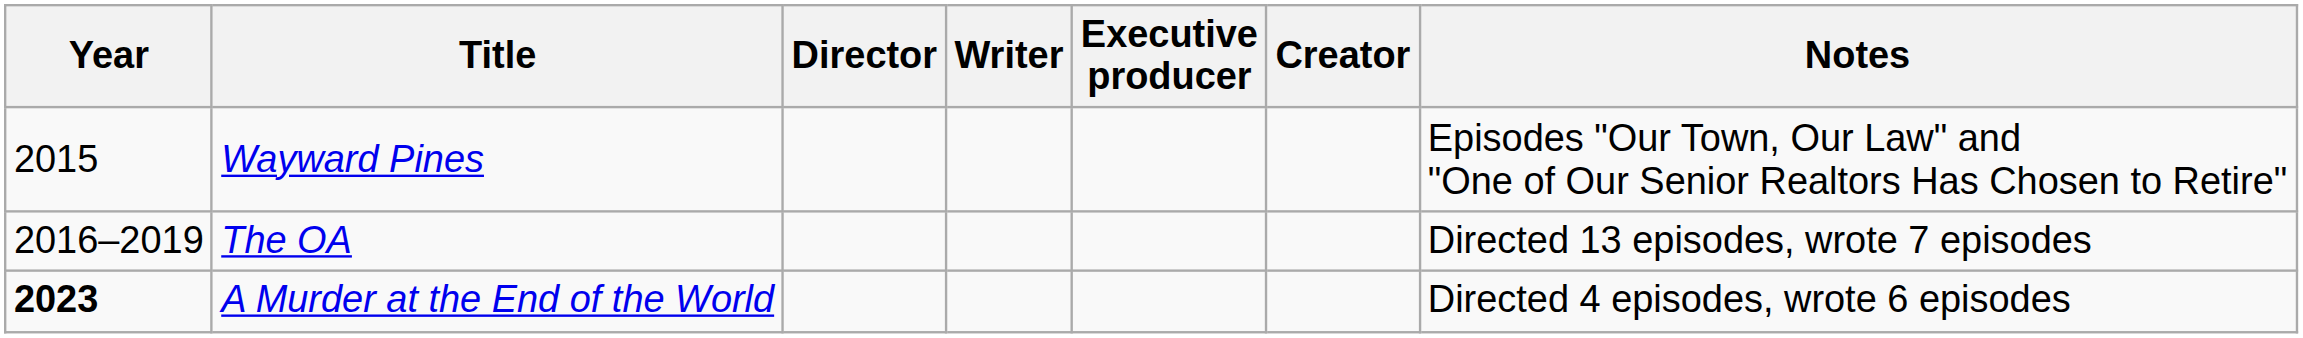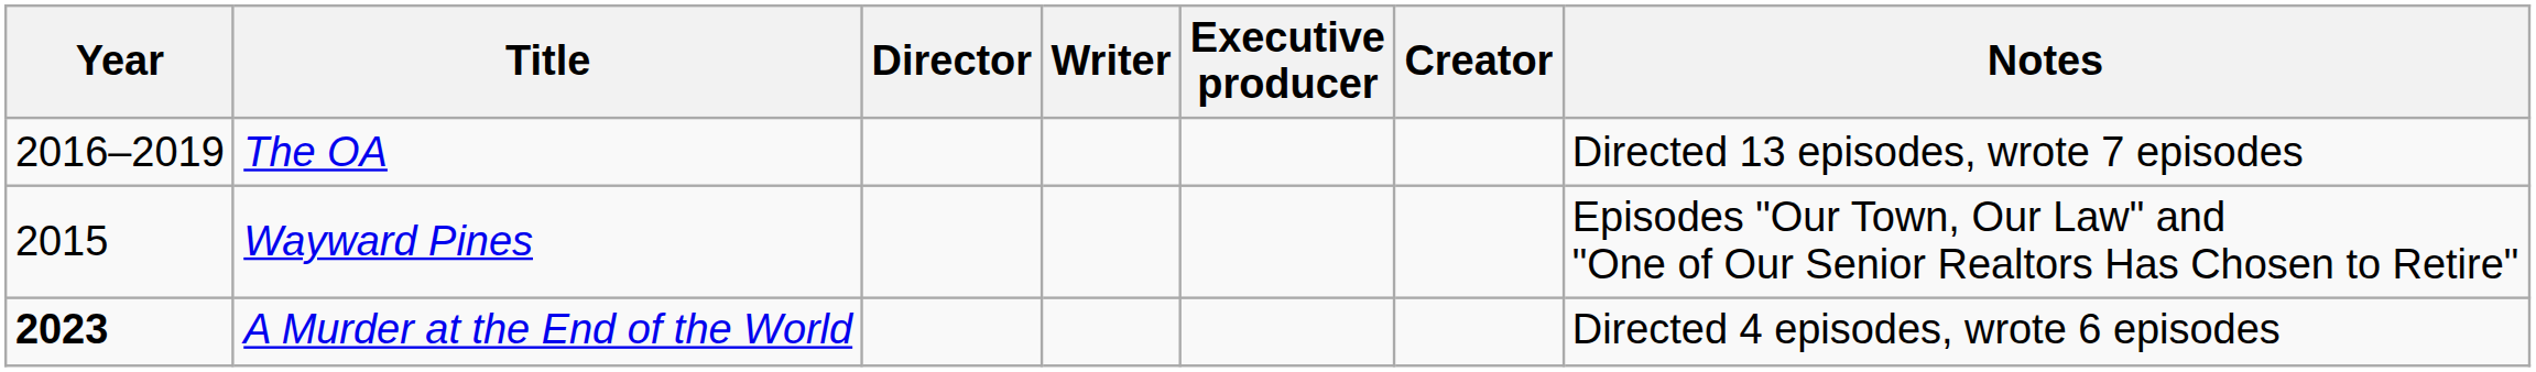 <table class="wikitable">
 <tr>
 <th>Year</th>
 <th>Title</th>
 <th>Director</th>
 <th>Writer</th>
 <th>Executive<br>producer</th>
 <th>Creator</th>
 <th>Notes</th>
 </tr>
 <tr>
+<td>2016–2019</td>
+<td><em><a href='#'>The OA</a></em></td>
+<td></td>
+<td></td>
+<td></td>
+<td></td>
+<td>Directed 13 episodes, wrote 7 episodes</td>
+</tr>
+<tr>
 <td>2015</td>
 <td><em><a href='#'>Wayward Pines</a></em></td>
 <td></td>
 <td></td>
 <td></td>
 <td></td>
 <td>Episodes "Our Town, Our Law" and<br>"One of Our Senior Realtors Has Chosen to Retire"</td>
-</tr>
-<tr>
-<td>2016–2019</td>
-<td><em><a href='#'>The OA</a></em></td>
-<td></td>
-<td></td>
-<td></td>
-<td></td>
-<td>Directed 13 episodes, wrote 7 episodes</td>
 </tr>
 <tr>
 <td><strong>2023</strong></td>
 <td><em><a href='#'>A Murder at the End of the World</a></em></td>
 <td></td>
 <td></td>
 <td></td>
 <td></td>
 <td>Directed 4 episodes, wrote 6 episodes</td>
 </tr>
 </table>
